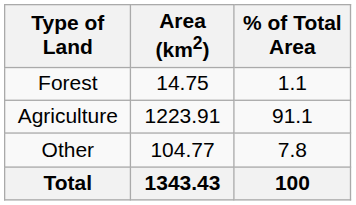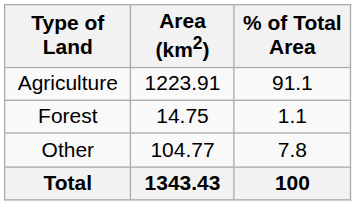 <table class="wikitable sortable" style="text-align:center" width=30%>
 <tr>
 <th>Type of Land</th>
 <th>Area (km<sup>2</sup>)</th>
 <th>% of Total Area</th>
 </tr>
 <tr>
+<td>Agriculture</td>
+<td>1223.91</td>
+<td>91.1</td>
+</tr>
+<tr>
 <td>Forest</td>
 <td>14.75</td>
 <td>1.1</td>
-</tr>
-<tr>
-<td>Agriculture</td>
-<td>1223.91</td>
-<td>91.1</td>
 </tr>
 <tr>
 <td>Other</td>
 <td>104.77</td>
 <td>7.8</td>
 </tr>
 <tr class='sortbottom'>
 <th>Total</th>
 <th>1343.43</th>
 <th>100</th>
 </tr>
 </table>
